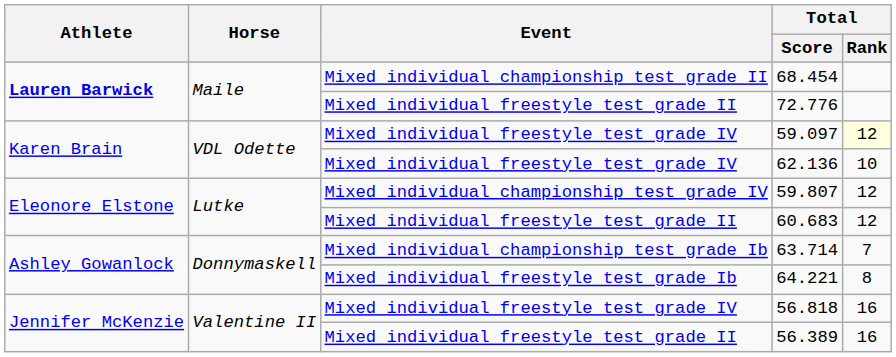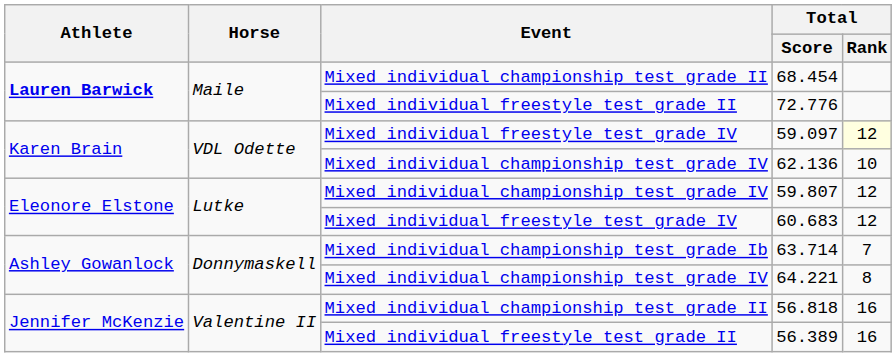 <table class=wikitable style="font-size:90%">
 <tr>
 <th rowspan="2">Athlete</th>
 <th rowspan="2">Horse</th>
 <th rowspan="2">Event</th>
 <th colspan="2">Total</th>
 </tr>
 <tr>
 <th>Score</th>
 <th>Rank</th>
 </tr>
 <tr>
 <td rowspan="2"><strong><a href='#'>Lauren Barwick</a></strong></td>
 <td rowspan="2"><em>Maile</em></td>
 <td><a href='#'>Mixed individual championship test grade II</a></td>
 <td align="center">68.454</td>
 <td align="center"></td>
 </tr>
 <tr>
 <td><a href='#'>Mixed individual freestyle test grade II</a></td>
 <td align="center">72.776</td>
 <td align="center"></td>
 </tr>
 <tr>
 <td rowspan="2"><a href='#'>Karen Brain</a></td>
 <td rowspan="2"><em>VDL Odette</em></td>
 <td><a href='#'>Mixed individual freestyle test grade IV</a></td>
 <td align="center">59.097</td>
 <td align="center" style="background: lightyellow;">12</td>
 </tr>
 <tr>
-<td><a href='#'>Mixed individual freestyle test grade IV</a></td>
+<td><a href='#'>Mixed individual championship test grade IV</a></td>
 <td align="center">62.136</td>
 <td align="center">10</td>
 </tr>
 <tr>
 <td rowspan="2"><a href='#'>Eleonore Elstone</a></td>
 <td rowspan="2"><em>Lutke</em></td>
 <td><a href='#'>Mixed individual championship test grade IV</a></td>
 <td align="center">59.807</td>
 <td align="center">12</td>
 </tr>
 <tr>
-<td><a href='#'>Mixed individual freestyle test grade II</a></td>
+<td><a href='#'>Mixed individual freestyle test grade IV</a></td>
 <td align="center">60.683</td>
 <td align="center">12</td>
 </tr>
 <tr>
 <td rowspan="2"><a href='#'>Ashley Gowanlock</a></td>
 <td rowspan="2"><em>Donnymaskell</em></td>
 <td><a href='#'>Mixed individual championship test grade Ib</a></td>
 <td align="center">63.714</td>
 <td align="center">7</td>
 </tr>
 <tr>
-<td><a href='#'>Mixed individual freestyle test grade Ib</a></td>
+<td><a href='#'>Mixed individual championship test grade IV</a></td>
 <td align="center">64.221</td>
 <td align="center">8</td>
 </tr>
 <tr>
 <td rowspan="2"><a href='#'>Jennifer McKenzie</a></td>
 <td rowspan="2"><em>Valentine II</em></td>
-<td><a href='#'>Mixed individual freestyle test grade IV</a></td>
+<td><a href='#'>Mixed individual championship test grade II</a></td>
 <td align="center">56.818</td>
 <td align="center">16</td>
 </tr>
 <tr>
 <td><a href='#'>Mixed individual freestyle test grade II</a></td>
 <td align="center">56.389</td>
 <td align="center">16</td>
 </tr>
 </table>
